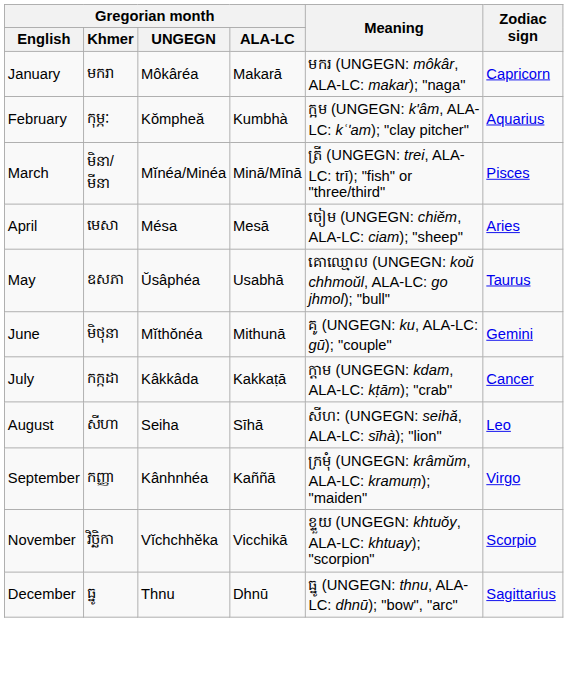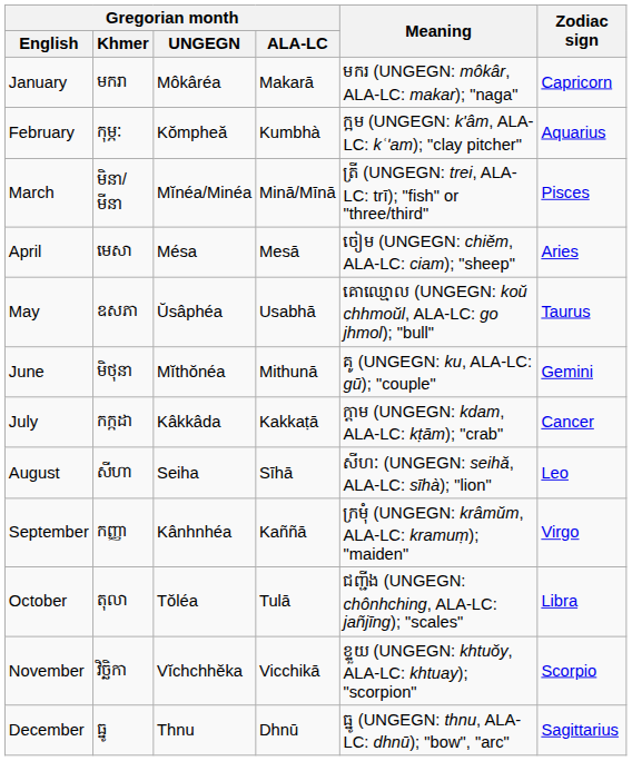 <table class="wikitable">
 <tr>
 <th scope="col" colspan="4">Gregorian month</th>
 <th scope="col" rowspan="2">Meaning</th>
 <th scope="col" rowspan="2">Zodiac sign</th>
 </tr>
 <tr>
 <th scope="col">English</th>
 <th scope="col">Khmer</th>
 <th scope="col">UNGEGN</th>
 <th scope="col">ALA-LC</th>
 </tr>
 <tr>
 <td>January</td>
 <td>មករា</td>
 <td>Môkâréa</td>
 <td>Makarā</td>
 <td>មករ (UNGEGN: <em>môkâr</em>, ALA-LC: <em>makar</em>); "naga"</td>
 <td><a href='#'>Capricorn</a></td>
 </tr>
 <tr>
 <td>February</td>
 <td>កុម្ភៈ</td>
 <td>Kŏmpheă</td>
 <td>Kumbhà</td>
 <td>ក្អម (UNGEGN: <em>k'âm</em>, ALA-LC: <em>kʿʹam</em>); "clay pitcher"</td>
 <td><a href='#'>Aquarius</a></td>
 </tr>
 <tr>
 <td>March</td>
 <td>មិនា/មីនា</td>
 <td>Mĭnéa/Minéa</td>
 <td>Minā/Mīnā</td>
 <td>ត្រី (UNGEGN: <em>trei</em>, ALA-LC: trī); "fish" or "three/third"</td>
 <td><a href='#'>Pisces</a></td>
 </tr>
 <tr>
 <td>April</td>
 <td>មេសា</td>
 <td>Mésa</td>
 <td>Mesā</td>
 <td>ចៀម (UNGEGN: <em>chiĕm</em>, ALA-LC: <em>ciam</em>); "sheep"</td>
 <td><a href='#'>Aries</a></td>
 </tr>
 <tr>
 <td>May</td>
 <td>ឧសភា</td>
 <td>Ŭsâphéa</td>
 <td>Usabhā</td>
 <td>គោឈ្មោល (UNGEGN: <em>koŭ chhmoŭl</em>, ALA-LC: <em>go jhmol</em>); "bull"</td>
 <td><a href='#'>Taurus</a></td>
 </tr>
 <tr>
 <td>June</td>
 <td>មិថុនា</td>
 <td>Mĭthŏnéa</td>
 <td>Mithunā</td>
 <td>គូ (UNGEGN: <em>ku</em>, ALA-LC: <em>gū</em>); "couple"</td>
 <td><a href='#'>Gemini</a></td>
 </tr>
 <tr>
 <td>July</td>
 <td>កក្កដា</td>
 <td>Kâkkâda</td>
 <td>Kakkaṭā</td>
 <td>ក្ដាម (UNGEGN: <em>kdam</em>, ALA-LC: <em>kṭām</em>); "crab"</td>
 <td><a href='#'>Cancer</a></td>
 </tr>
 <tr>
 <td>August</td>
 <td>សីហា</td>
 <td>Seiha</td>
 <td>Sīhā</td>
 <td>សីហៈ (UNGEGN: <em>seihă</em>, ALA-LC: <em>sīhà</em>); "lion"</td>
 <td><a href='#'>Leo</a></td>
 </tr>
 <tr>
 <td>September</td>
 <td>កញ្ញា</td>
 <td>Kânhnhéa</td>
 <td>Kaññā</td>
 <td>ក្រមុំ (UNGEGN: <em>krâmŭm</em>, ALA-LC: <em>kramuṃ</em>); "maiden"</td>
 <td><a href='#'>Virgo</a></td>
 </tr>
 <tr>
+<td>October</td>
+<td>តុលា</td>
+<td>Tŏléa</td>
+<td>Tulā</td>
+<td>ជញ្ជីង (UNGEGN: <em>chônhching</em>, ALA-LC: <em>jañjīng</em>); "scales"</td>
+<td><a href='#'>Libra</a></td>
+</tr>
+<tr>
 <td>November</td>
 <td>វិច្ឆិកា</td>
 <td>Vĭchchhĕka</td>
 <td>Vicchikā</td>
 <td>ខ្ទួយ (UNGEGN: <em>khtuŏy</em>, ALA-LC: <em>khtuay</em>); "scorpion"</td>
 <td><a href='#'>Scorpio</a></td>
 </tr>
 <tr>
 <td>December</td>
 <td>ធ្នូ</td>
 <td>Thnu</td>
 <td>Dhnū</td>
 <td>ធ្នូ (UNGEGN: <em>thnu</em>, ALA-LC: <em>dhnū</em>); "bow", "arc"</td>
 <td><a href='#'>Sagittarius</a></td>
 </tr>
 </table>
